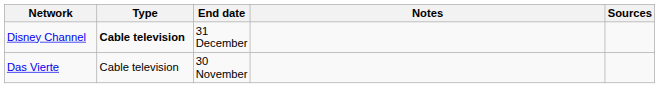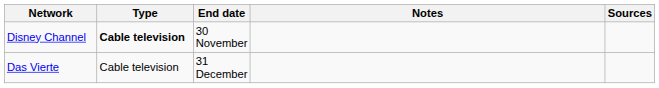 <table class="wikitable">
 <tr>
 <th style="text-align:center; width:125px">Network</th>
 <th style="text-align:center; width:130px">Type</th>
 <th style="text-align:center; width:60px">End date</th>
 <th style="text-align:center; width:500px">Notes</th>
 <th style="text-align:center; width:30px">Sources</th>
 </tr>
 <tr>
 <td><a href='#'>Disney Channel</a></td>
 <td><strong>Cable television</strong></td>
-<td>31 December</td>
+<td>30 November</td>
 <td></td>
 <td></td>
 </tr>
 <tr>
 <td><a href='#'>Das Vierte</a></td>
 <td>Cable television</td>
-<td>30 November</td>
+<td>31 December</td>
 <td></td>
 <td></td>
 </tr>
 </table>
